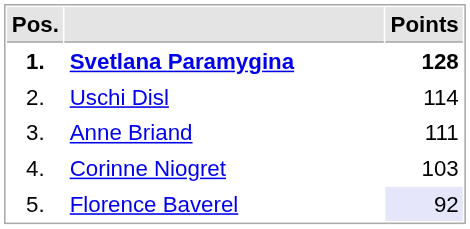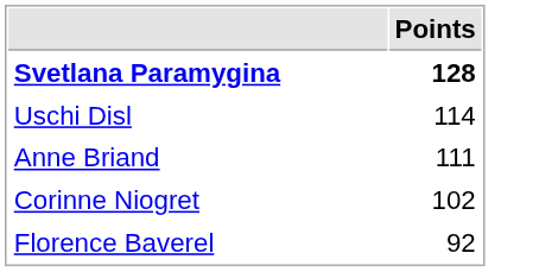 <table cellspacing="1" cellpadding="3" style="border:1px solid #AAAAAA;font-size:90%">
 <tr bgcolor="#E4E4E4">
-<th style="border-bottom:1px solid #AAAAAA" width=10>Pos.</th>
 <th style="border-bottom:1px solid #AAAAAA" width=200></th>
 <th style="border-bottom:1px solid #AAAAAA" width=20>Points</th>
 </tr>
 <tr>
-<td align="center"><strong>1.</strong></td>
 <td> <strong><a href='#'>Svetlana Paramygina</a></strong></td>
 <td align="right"><strong>128</strong></td>
 </tr>
 <tr>
-<td align="center">2.</td>
 <td> <a href='#'>Uschi Disl</a></td>
 <td align="right">114</td>
 </tr>
 <tr>
-<td align="center">3.</td>
 <td> <a href='#'>Anne Briand</a></td>
 <td align="right">111</td>
 </tr>
 <tr>
-<td align="center">4.</td>
 <td> <a href='#'>Corinne Niogret</a></td>
-<td align="right">103</td>
+<td align="right">102</td>
 </tr>
 <tr>
-<td align="center">5.</td>
 <td> <a href='#'>Florence Baverel</a></td>
-<td align="right" style="background: lavender;">92</td>
+<td align="right">92</td>
 </tr>
 </table>
